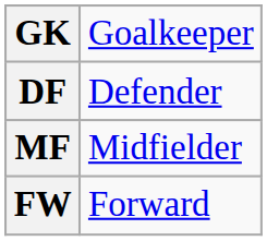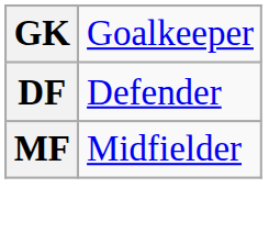 <table class="wikitable unsortable">
 <tr>
 <th scope="row">GK</th>
 <td align=center><a href='#'>Goalkeeper</a></td>
 </tr>
 <tr>
 <th scope="row">DF</th>
 <td><a href='#'>Defender</a></td>
 </tr>
 <tr>
 <th scope="row">MF</th>
 <td><a href='#'>Midfielder</a></td>
 </tr>
-<tr>
-<th scope="row">FW</th>
-<td><a href='#'>Forward</a></td>
-</tr>
 </table>
